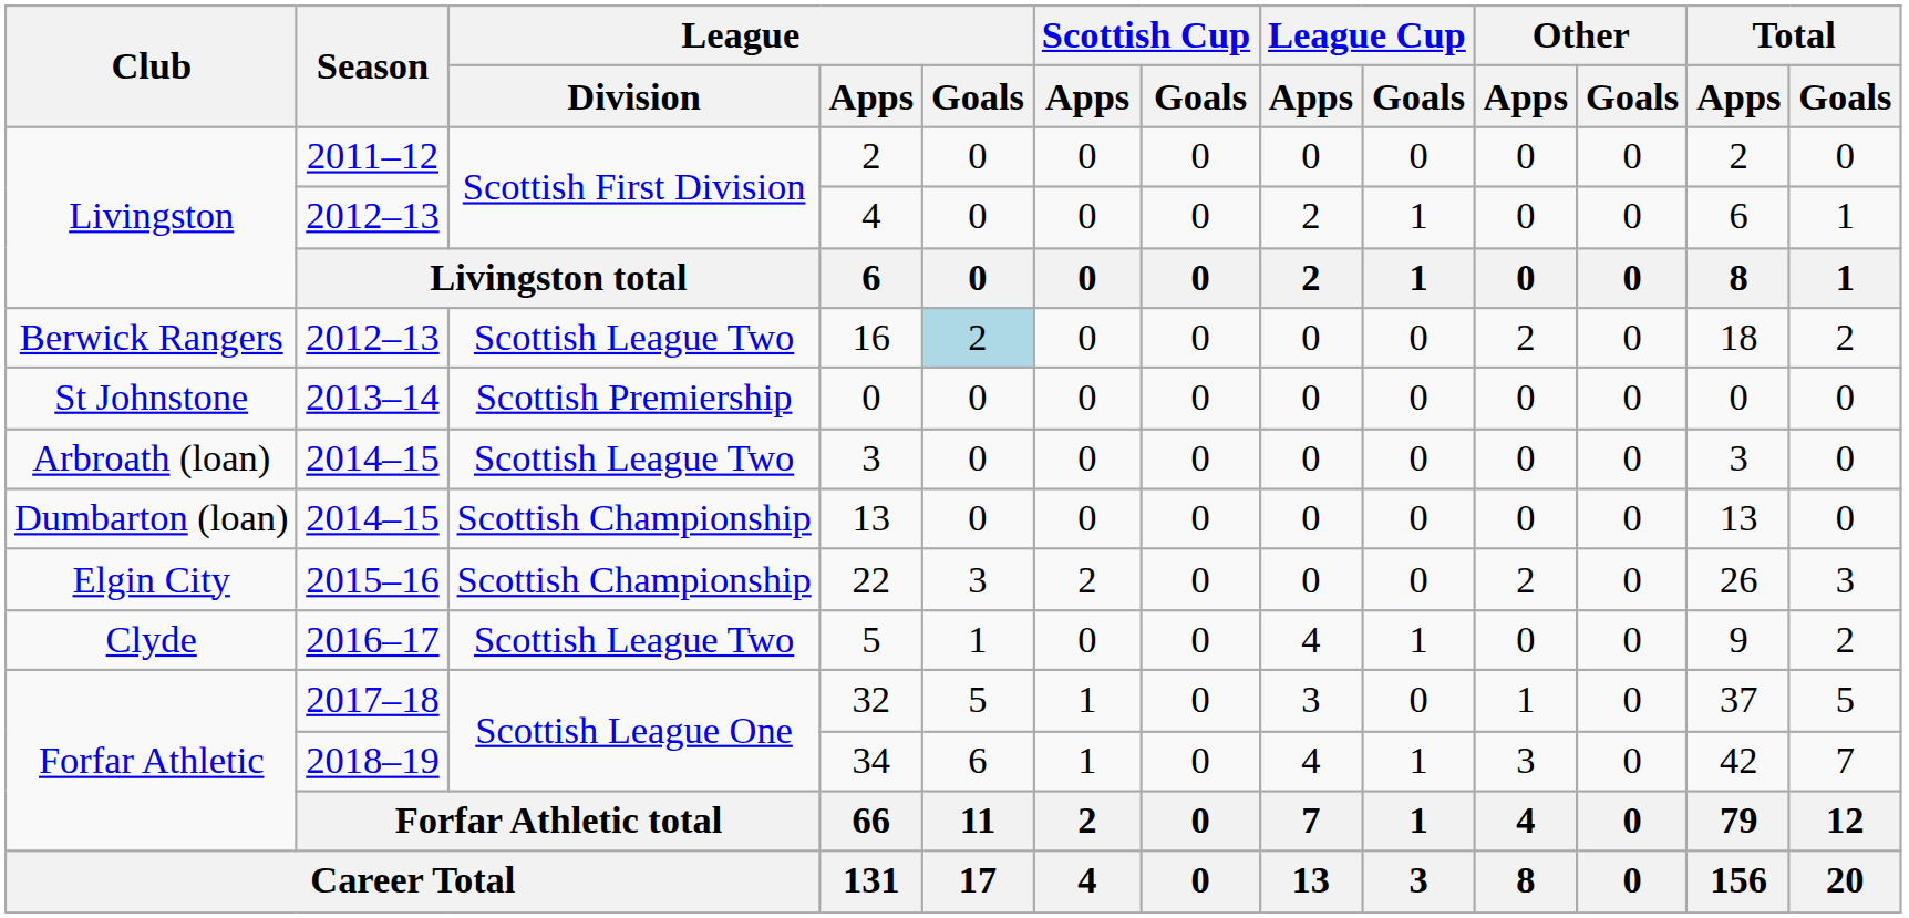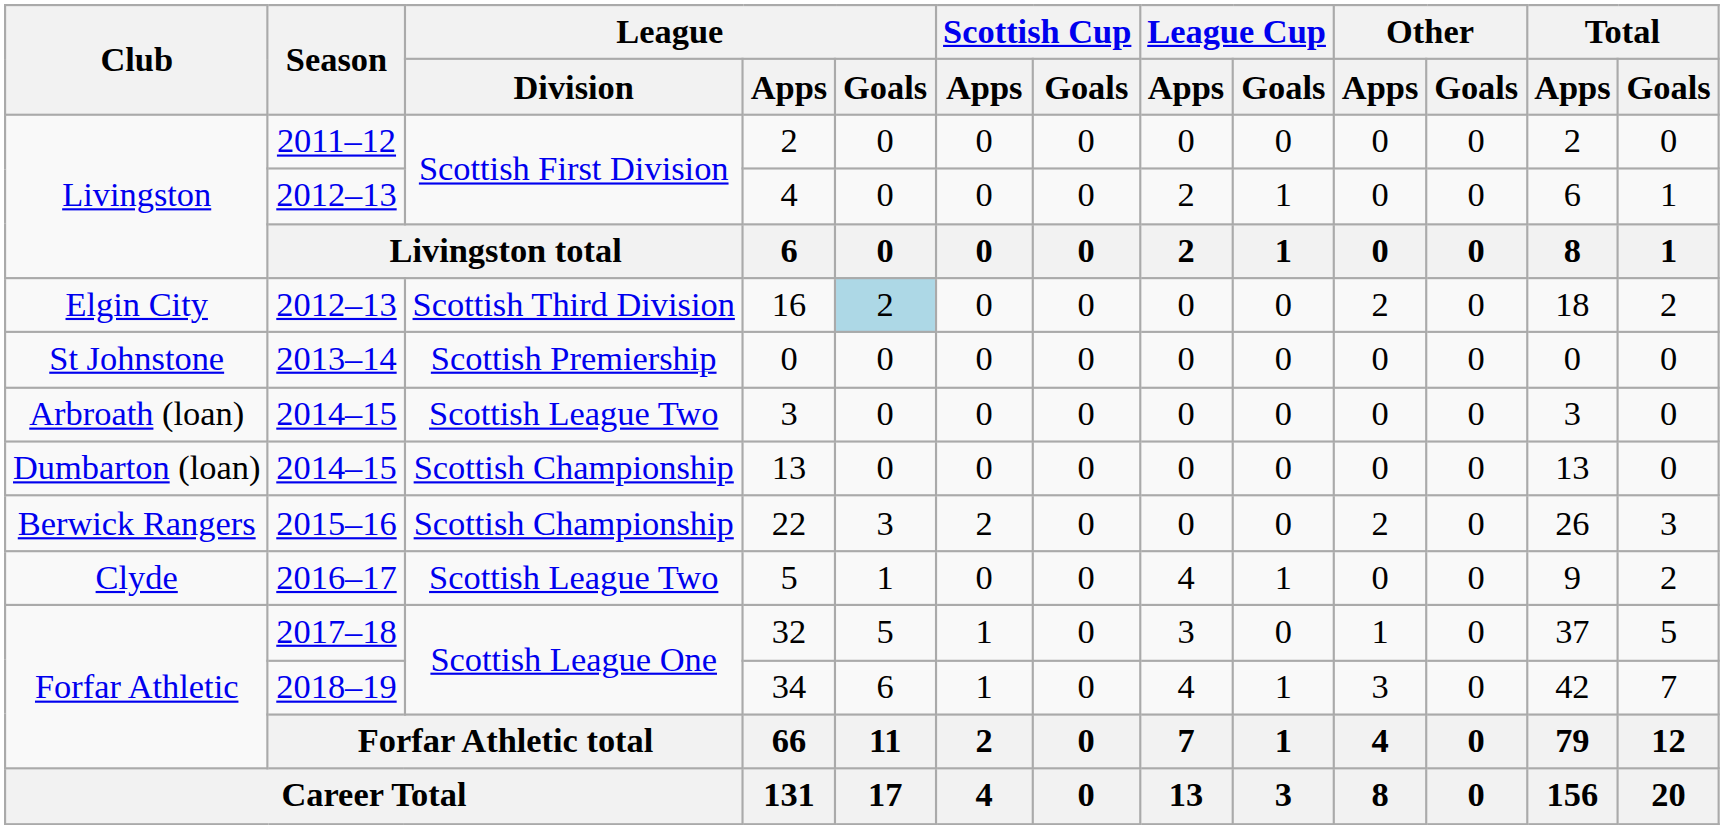 <table class="wikitable" style="text-align:center">
 <tr>
 <th rowspan=2>Club</th>
 <th rowspan=2>Season</th>
 <th colspan=3>League</th>
 <th colspan=2><a href='#'>Scottish Cup</a></th>
 <th colspan=2><a href='#'>League Cup</a></th>
 <th colspan=2>Other</th>
 <th colspan=2>Total</th>
 </tr>
 <tr>
 <th>Division</th>
 <th>Apps</th>
 <th>Goals</th>
 <th>Apps</th>
 <th>Goals</th>
 <th>Apps</th>
 <th>Goals</th>
 <th>Apps</th>
 <th>Goals</th>
 <th>Apps</th>
 <th>Goals</th>
 </tr>
 <tr>
 <td rowspan="3"><a href='#'>Livingston</a></td>
 <td><a href='#'>2011–12</a></td>
 <td rowspan="2"><a href='#'>Scottish First Division</a></td>
 <td>2</td>
 <td>0</td>
 <td>0</td>
 <td>0</td>
 <td>0</td>
 <td>0</td>
 <td>0</td>
 <td>0</td>
 <td>2</td>
 <td>0</td>
 </tr>
 <tr>
 <td><a href='#'>2012–13</a></td>
 <td>4</td>
 <td>0</td>
 <td>0</td>
 <td>0</td>
 <td>2</td>
 <td>1</td>
 <td>0</td>
 <td>0</td>
 <td>6</td>
 <td>1</td>
 </tr>
 <tr>
 <th colspan="2">Livingston total</th>
 <th>6</th>
 <th>0</th>
 <th>0</th>
 <th>0</th>
 <th>2</th>
 <th>1</th>
 <th>0</th>
 <th>0</th>
 <th>8</th>
 <th>1</th>
 </tr>
 <tr>
-<td><a href='#'>Berwick Rangers</a></td>
+<td><a href='#'>Elgin City</a></td>
 <td><a href='#'>2012–13</a></td>
-<td><a href='#'>Scottish League Two</a></td>
+<td><a href='#'>Scottish Third Division</a></td>
 <td>16</td>
 <td style="background: lightblue;">2</td>
 <td>0</td>
 <td>0</td>
 <td>0</td>
 <td>0</td>
 <td>2</td>
 <td>0</td>
 <td>18</td>
 <td>2</td>
 </tr>
 <tr>
 <td><a href='#'>St Johnstone</a></td>
 <td><a href='#'>2013–14</a></td>
 <td><a href='#'>Scottish Premiership</a></td>
 <td>0</td>
 <td>0</td>
 <td>0</td>
 <td>0</td>
 <td>0</td>
 <td>0</td>
 <td>0</td>
 <td>0</td>
 <td>0</td>
 <td>0</td>
 </tr>
 <tr>
 <td><a href='#'>Arbroath</a> (loan)</td>
 <td><a href='#'>2014–15</a></td>
 <td><a href='#'>Scottish League Two</a></td>
 <td>3</td>
 <td>0</td>
 <td>0</td>
 <td>0</td>
 <td>0</td>
 <td>0</td>
 <td>0</td>
 <td>0</td>
 <td>3</td>
 <td>0</td>
 </tr>
 <tr>
 <td><a href='#'>Dumbarton</a> (loan)</td>
 <td><a href='#'>2014–15</a></td>
 <td><a href='#'>Scottish Championship</a></td>
 <td>13</td>
 <td>0</td>
 <td>0</td>
 <td>0</td>
 <td>0</td>
 <td>0</td>
 <td>0</td>
 <td>0</td>
 <td>13</td>
 <td>0</td>
 </tr>
 <tr>
-<td><a href='#'>Elgin City</a></td>
+<td><a href='#'>Berwick Rangers</a></td>
 <td><a href='#'>2015–16</a></td>
 <td><a href='#'>Scottish Championship</a></td>
 <td>22</td>
 <td>3</td>
 <td>2</td>
 <td>0</td>
 <td>0</td>
 <td>0</td>
 <td>2</td>
 <td>0</td>
 <td>26</td>
 <td>3</td>
 </tr>
 <tr>
 <td><a href='#'>Clyde</a></td>
 <td><a href='#'>2016–17</a></td>
 <td><a href='#'>Scottish League Two</a></td>
 <td>5</td>
 <td>1</td>
 <td>0</td>
 <td>0</td>
 <td>4</td>
 <td>1</td>
 <td>0</td>
 <td>0</td>
 <td>9</td>
 <td>2</td>
 </tr>
 <tr>
 <td rowspan="3"><a href='#'>Forfar Athletic</a></td>
 <td><a href='#'>2017–18</a></td>
 <td rowspan="2"><a href='#'>Scottish League One</a></td>
 <td>32</td>
 <td>5</td>
 <td>1</td>
 <td>0</td>
 <td>3</td>
 <td>0</td>
 <td>1</td>
 <td>0</td>
 <td>37</td>
 <td>5</td>
 </tr>
 <tr>
 <td><a href='#'>2018–19</a></td>
 <td>34</td>
 <td>6</td>
 <td>1</td>
 <td>0</td>
 <td>4</td>
 <td>1</td>
 <td>3</td>
 <td>0</td>
 <td>42</td>
 <td>7</td>
 </tr>
 <tr>
 <th colspan="2">Forfar Athletic total</th>
 <th>66</th>
 <th>11</th>
 <th>2</th>
 <th>0</th>
 <th>7</th>
 <th>1</th>
 <th>4</th>
 <th>0</th>
 <th>79</th>
 <th>12</th>
 </tr>
 <tr>
 <th colspan="3">Career Total</th>
 <th>131</th>
 <th>17</th>
 <th>4</th>
 <th>0</th>
 <th>13</th>
 <th>3</th>
 <th>8</th>
 <th>0</th>
 <th>156</th>
 <th>20</th>
 </tr>
 </table>
